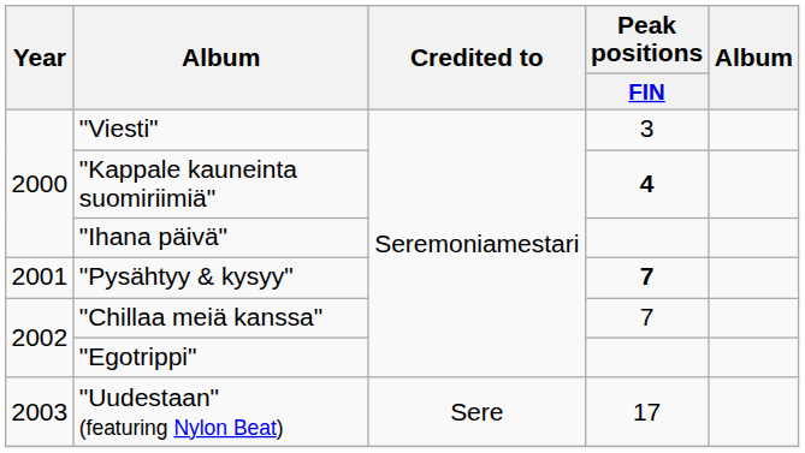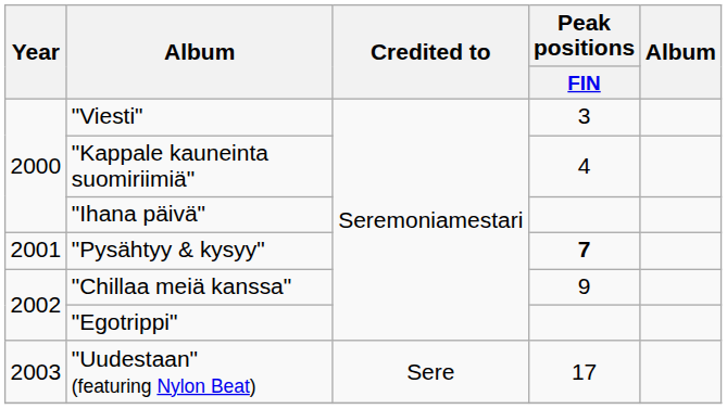 <table class="wikitable">
 <tr>
 <th align="center" rowspan="2" width="10">Year</th>
 <th align="center" rowspan="2" width="180">Album</th>
 <th align="center" rowspan="2" width="100">Credited to</th>
 <th align="center" colspan="1" width="20">Peak positions</th>
 <th align="center" rowspan="2" width="20">Album</th>
 </tr>
 <tr>
 <th scope="col" style="width:3em;font-size:90%;"><a href='#'>FIN</a><br></th>
 </tr>
 <tr>
 <td style="text-align:center;" rowspan=3>2000</td>
 <td>"Viesti"</td>
 <td style="text-align:center;" rowspan=6>Seremoniamestari</td>
 <td style="text-align:center;">3</td>
 <td style="text-align:center;"></td>
 </tr>
 <tr>
 <td>"Kappale kauneinta suomiriimiä"</td>
-<td style="text-align:center;"><strong>4</strong></td>
+<td style="text-align:center;">4</td>
 <td style="text-align:center;"></td>
 </tr>
 <tr>
 <td>"Ihana päivä"</td>
 <td style="text-align:center;"></td>
 <td style="text-align:center;"></td>
 </tr>
 <tr>
 <td style="text-align:center;" rowspan=1>2001</td>
 <td>"Pysähtyy & kysyy"</td>
 <td style="text-align:center;"><strong>7</strong></td>
 <td style="text-align:center;"></td>
 </tr>
 <tr>
 <td style="text-align:center;" rowspan=2>2002</td>
 <td>"Chillaa meiä kanssa"</td>
-<td style="text-align:center;">7</td>
+<td style="text-align:center;">9</td>
 <td style="text-align:center;"></td>
 </tr>
 <tr>
 <td>"Egotrippi"</td>
 <td style="text-align:center;"></td>
 <td style="text-align:center;"></td>
 </tr>
 <tr>
 <td style="text-align:center;" rowspan=1>2003</td>
 <td>"Uudestaan"<br><small>(featuring <a href='#'>Nylon Beat</a>)</small></td>
 <td style="text-align:center;" rowspan=1>Sere</td>
 <td style="text-align:center;">17</td>
 <td style="text-align:center;"></td>
 </tr>
 <tr>
 </tr>
 </table>
